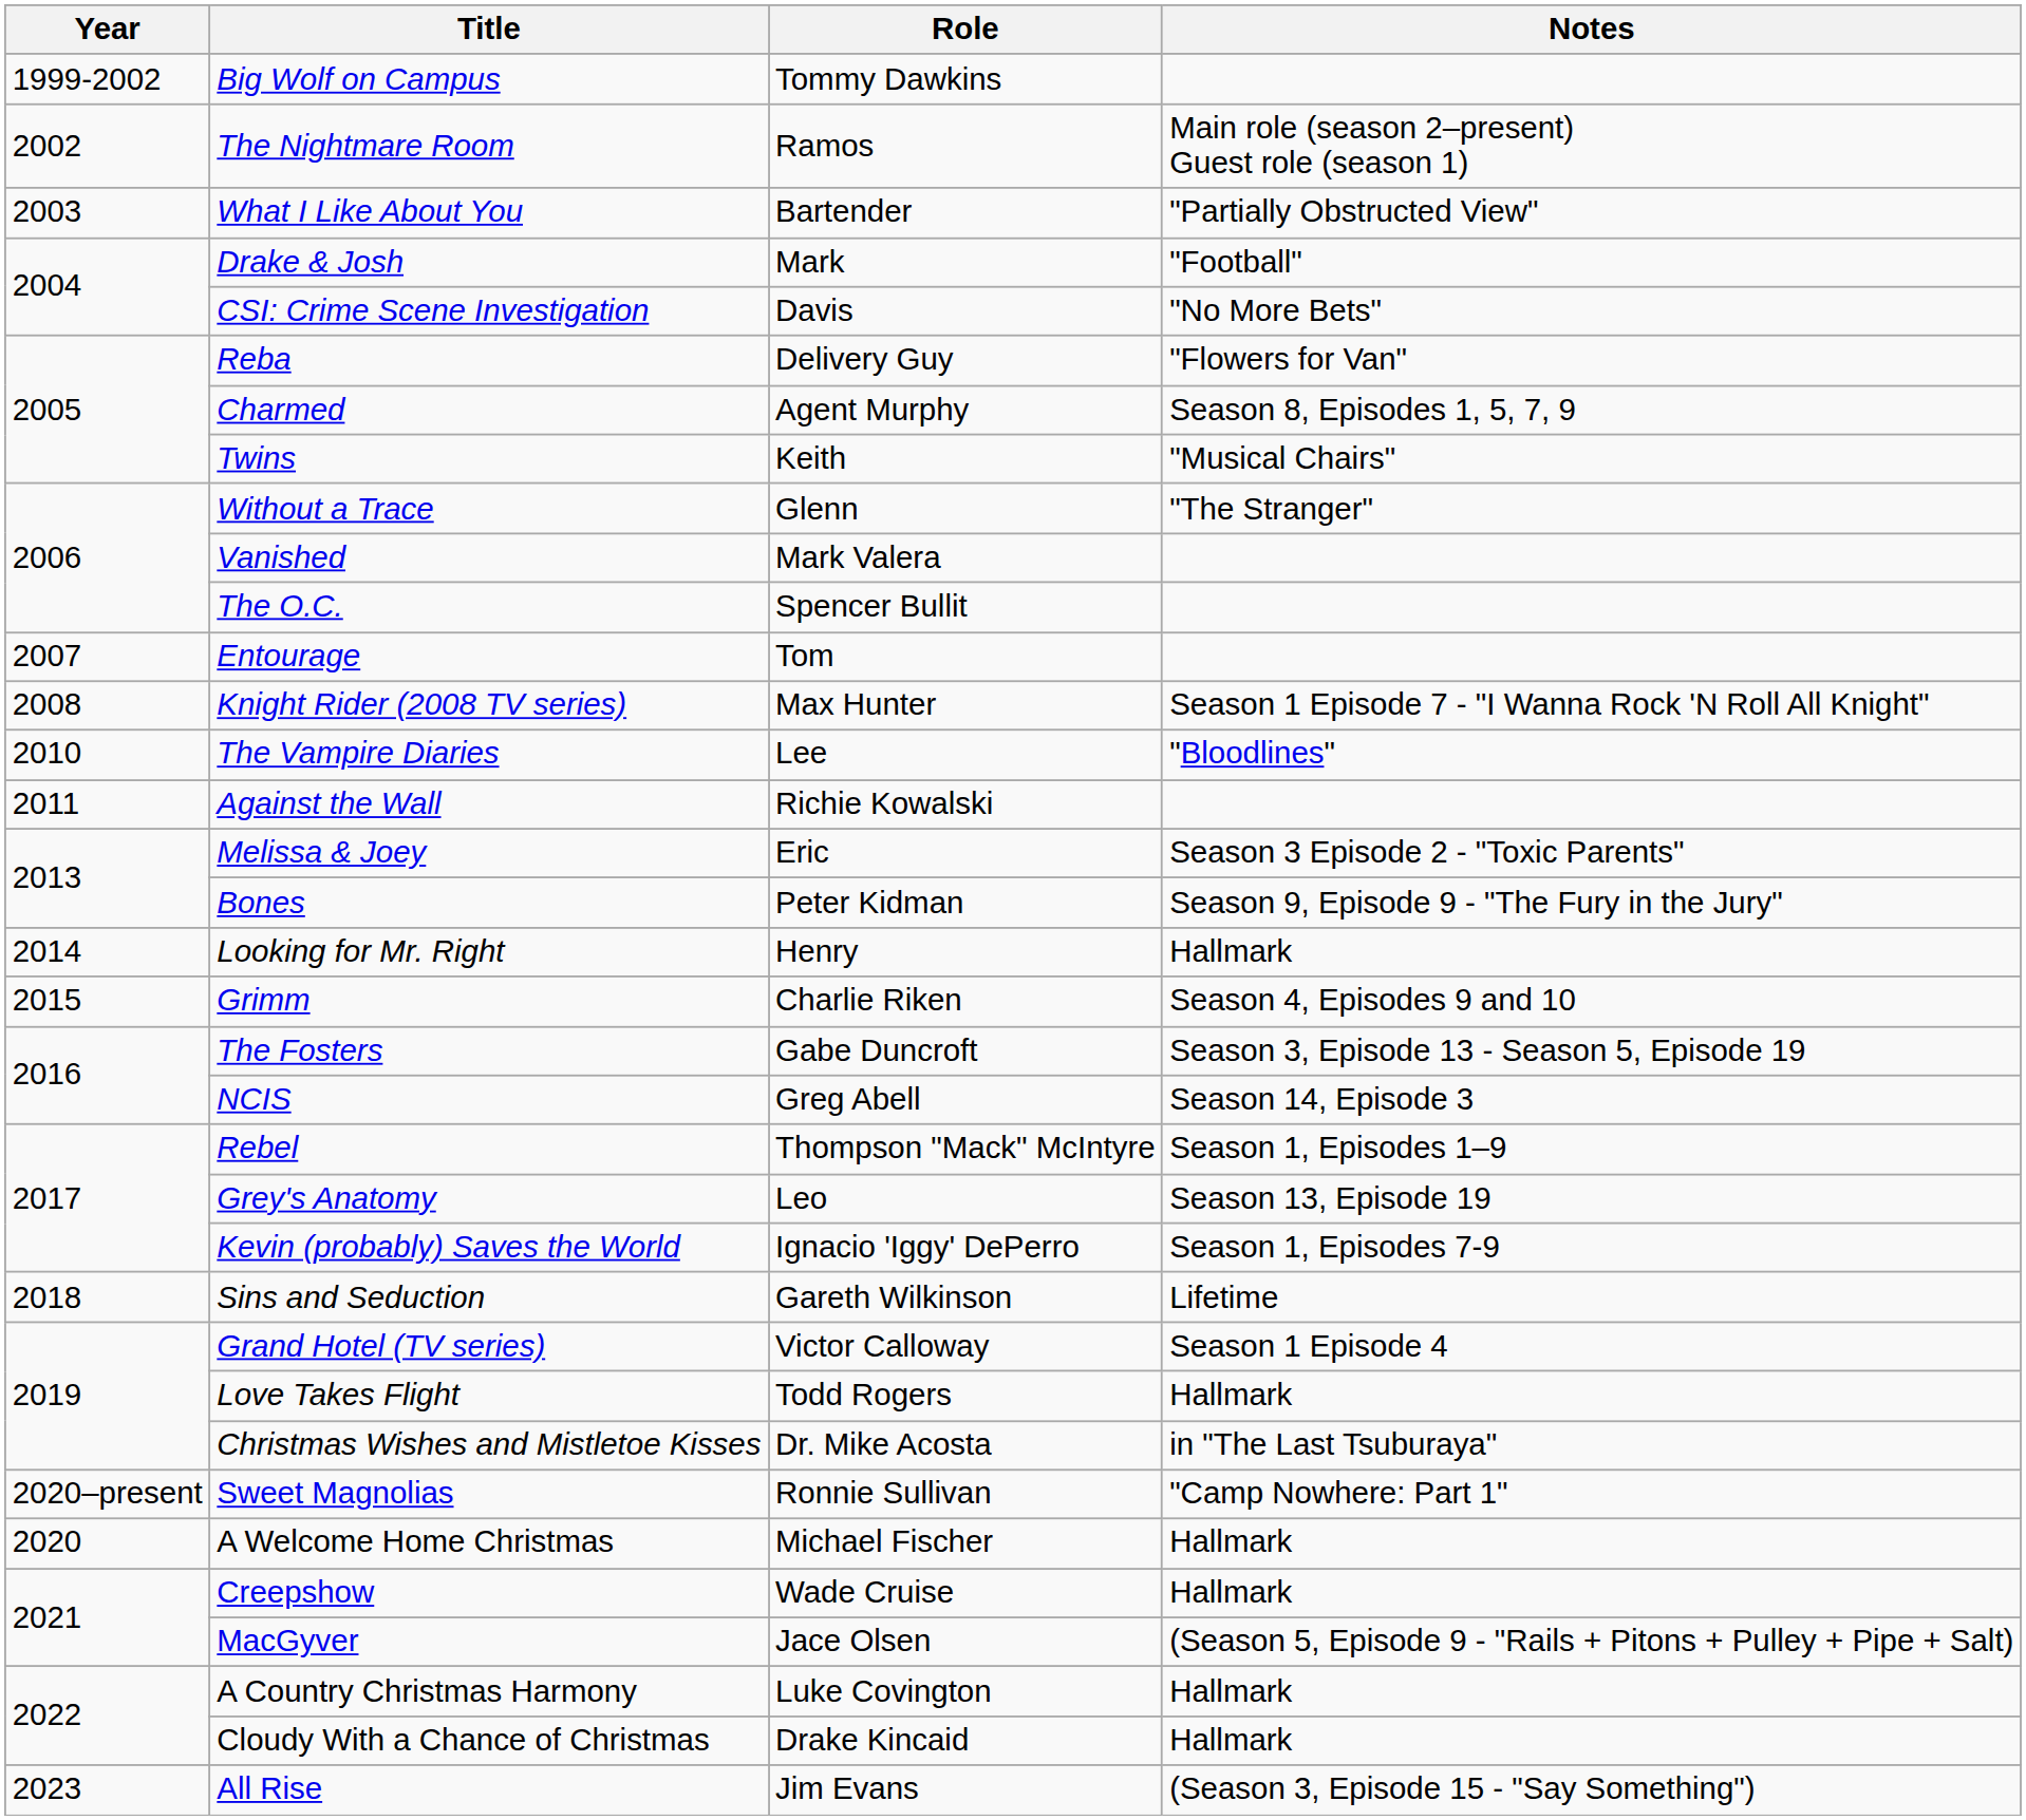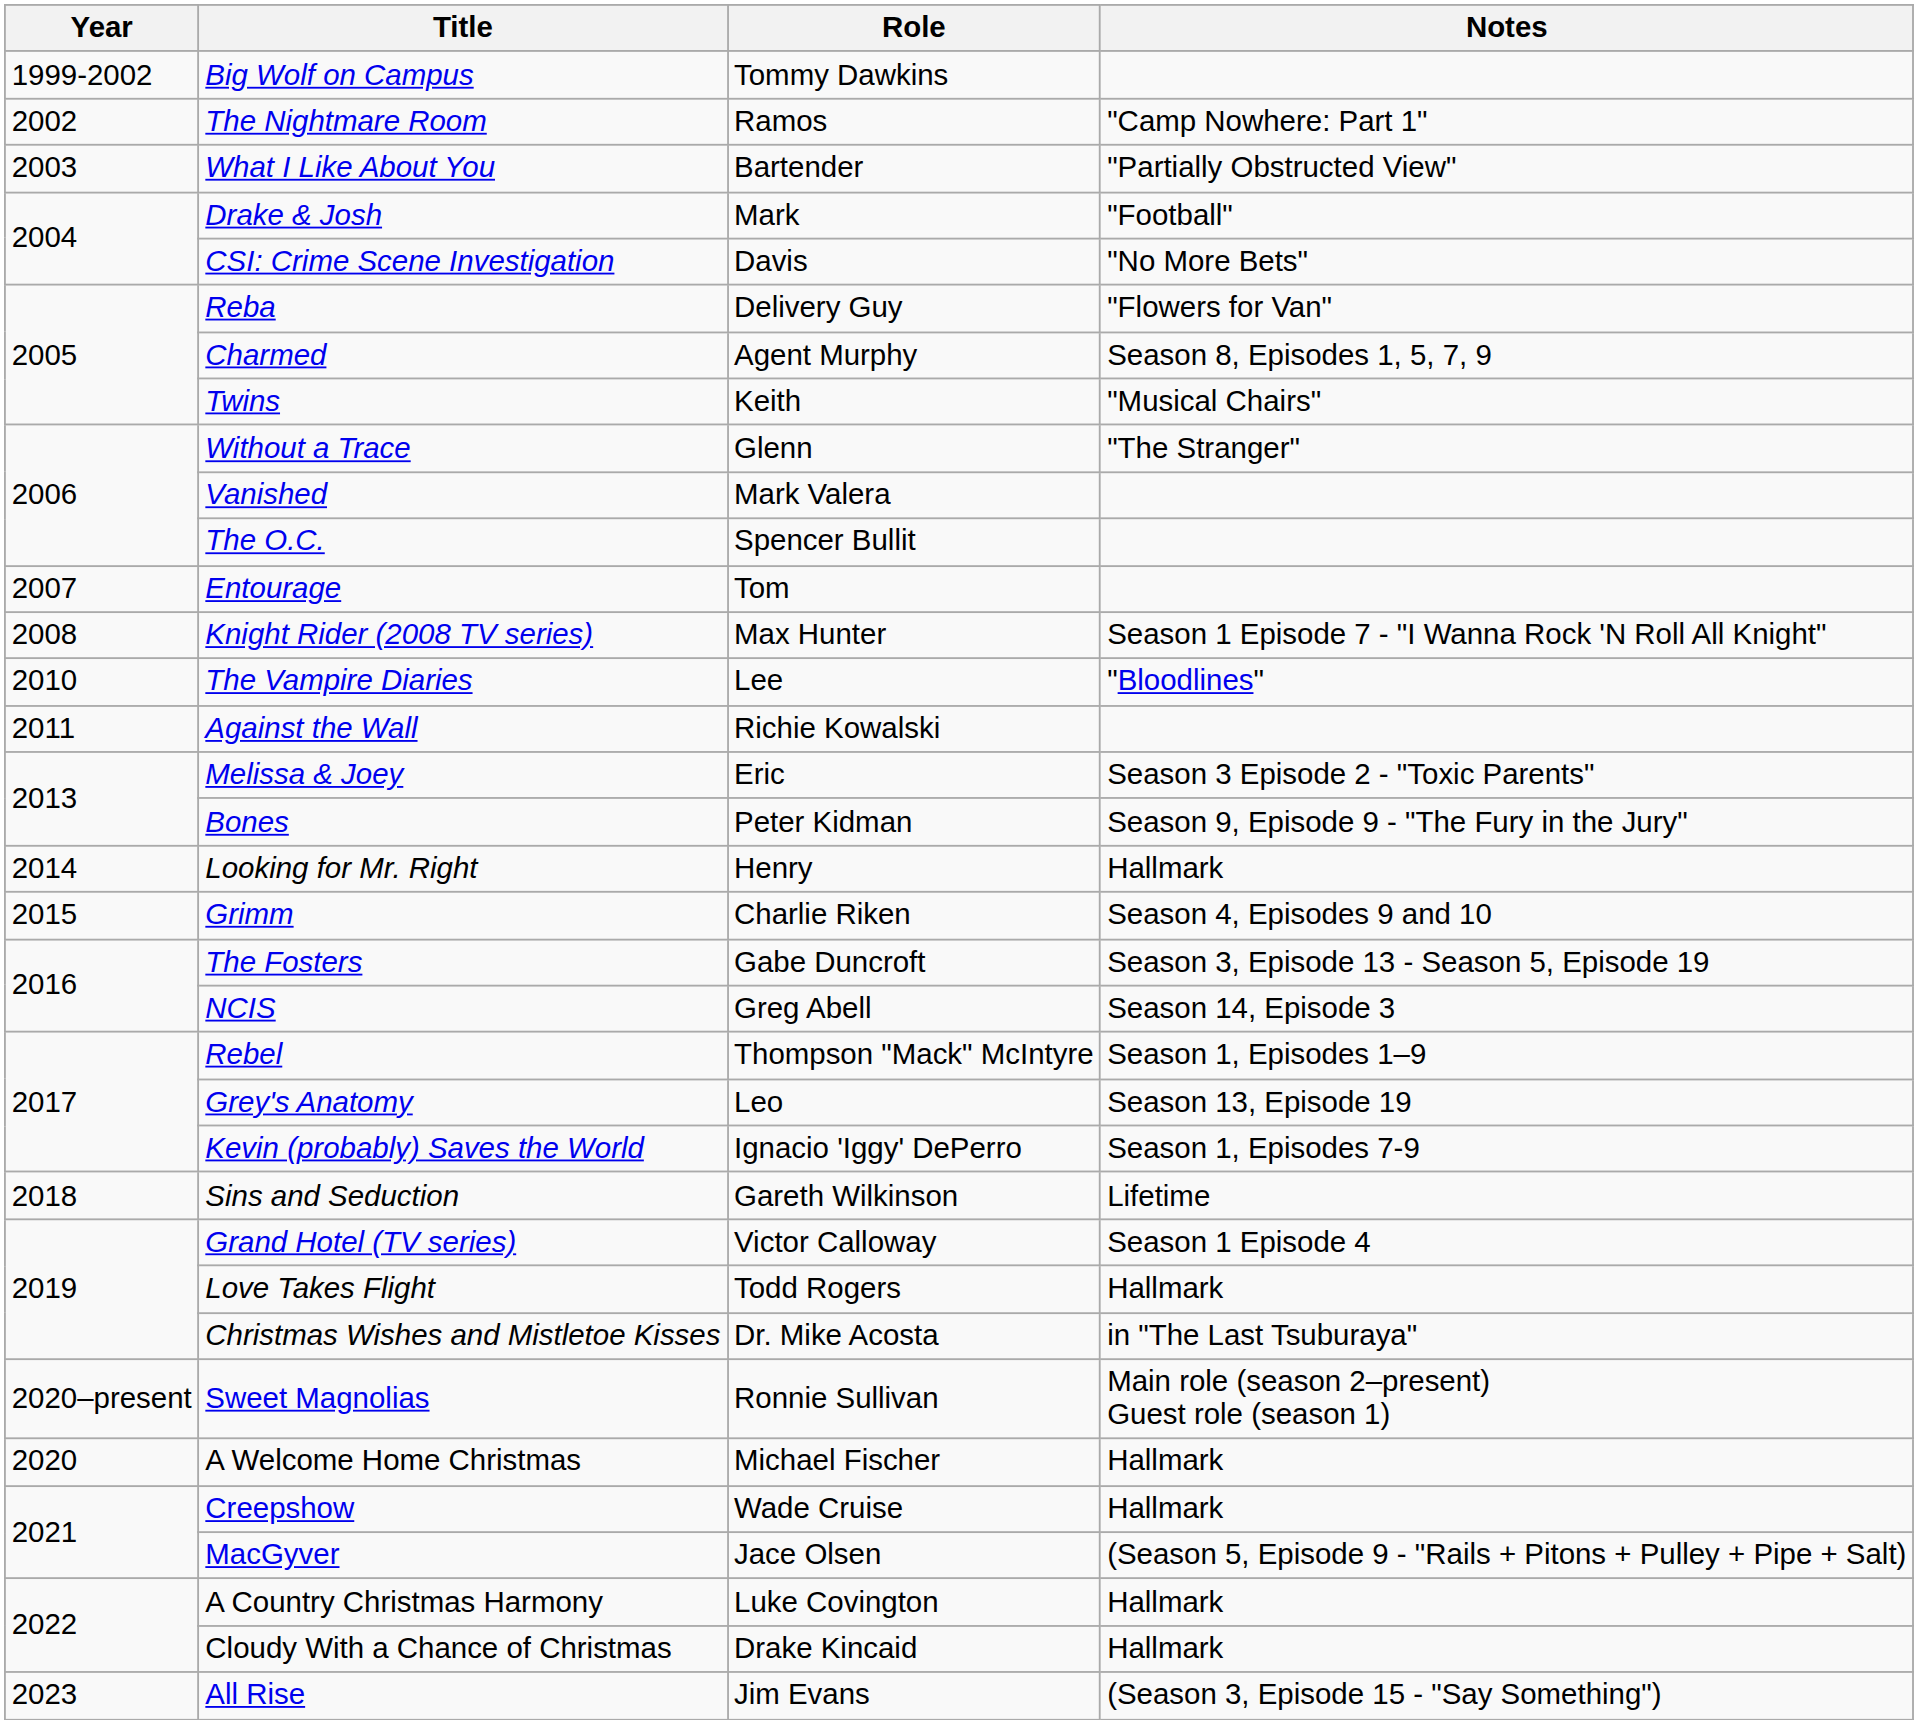 <table class="wikitable">
 <tr>
 <th>Year</th>
 <th>Title</th>
 <th>Role</th>
 <th>Notes</th>
 </tr>
 <tr>
 <td>1999-2002</td>
 <td><em><a href='#'>Big Wolf on Campus</a></em></td>
 <td>Tommy Dawkins</td>
 <td></td>
 </tr>
 <tr>
 <td>2002</td>
 <td><em><a href='#'>The Nightmare Room</a></em></td>
 <td>Ramos</td>
-<td>Main role (season 2–present)<br>Guest role (season 1)</td>
+<td>"Camp Nowhere: Part 1"</td>
 </tr>
 <tr>
 <td>2003</td>
 <td><em><a href='#'>What I Like About You</a></em></td>
 <td>Bartender</td>
 <td>"Partially Obstructed View"</td>
 </tr>
 <tr>
 <td rowspan="2">2004</td>
 <td><em><a href='#'>Drake & Josh</a></em></td>
 <td>Mark</td>
 <td>"Football"</td>
 </tr>
 <tr>
 <td><em><a href='#'>CSI: Crime Scene Investigation</a></em></td>
 <td>Davis</td>
 <td>"No More Bets"</td>
 </tr>
 <tr>
 <td rowspan="3">2005</td>
 <td><em><a href='#'>Reba</a></em></td>
 <td>Delivery Guy</td>
 <td>"Flowers for Van"</td>
 </tr>
 <tr>
 <td><em><a href='#'>Charmed</a></em></td>
 <td>Agent Murphy</td>
 <td>Season 8, Episodes 1, 5, 7, 9</td>
 </tr>
 <tr>
 <td><em><a href='#'>Twins</a></em></td>
 <td>Keith</td>
 <td>"Musical Chairs"</td>
 </tr>
 <tr>
 <td rowspan="3">2006</td>
 <td><em><a href='#'>Without a Trace</a></em></td>
 <td>Glenn</td>
 <td>"The Stranger"</td>
 </tr>
 <tr>
 <td><em><a href='#'>Vanished</a></em></td>
 <td>Mark Valera</td>
 <td></td>
 </tr>
 <tr>
 <td><em><a href='#'>The O.C.</a></em></td>
 <td>Spencer Bullit</td>
 <td></td>
 </tr>
 <tr>
 <td>2007</td>
 <td><em><a href='#'>Entourage</a></em></td>
 <td>Tom</td>
 <td></td>
 </tr>
 <tr>
 <td>2008</td>
 <td><em><a href='#'>Knight Rider (2008 TV series)</a></em></td>
 <td>Max Hunter</td>
 <td>Season 1 Episode 7 - "I Wanna Rock 'N Roll All Knight"</td>
 </tr>
 <tr>
 <td>2010</td>
 <td><em><a href='#'>The Vampire Diaries</a></em></td>
 <td>Lee</td>
 <td>"<a href='#'>Bloodlines</a>"</td>
 </tr>
 <tr>
 <td>2011</td>
 <td><em><a href='#'>Against the Wall</a></em></td>
 <td>Richie Kowalski</td>
 <td></td>
 </tr>
 <tr>
 <td rowspan="2">2013</td>
 <td><em><a href='#'>Melissa & Joey</a></em></td>
 <td>Eric</td>
 <td>Season 3 Episode 2 - "Toxic Parents"</td>
 </tr>
 <tr>
 <td><em><a href='#'>Bones</a></em></td>
 <td>Peter Kidman</td>
 <td>Season 9, Episode 9 - "The Fury in the Jury"</td>
 </tr>
 <tr>
 <td>2014</td>
 <td><em>Looking for Mr. Right</em></td>
 <td>Henry</td>
 <td>Hallmark</td>
 </tr>
 <tr>
 <td>2015</td>
 <td><em><a href='#'>Grimm</a></em></td>
 <td>Charlie Riken</td>
 <td>Season 4, Episodes 9 and 10</td>
 </tr>
 <tr>
 <td rowspan="2">2016</td>
 <td><em><a href='#'>The Fosters</a></em></td>
 <td>Gabe Duncroft</td>
 <td>Season 3, Episode 13 - Season 5, Episode 19</td>
 </tr>
 <tr>
 <td><em><a href='#'>NCIS</a></em></td>
 <td>Greg Abell</td>
 <td>Season 14, Episode 3</td>
 </tr>
 <tr>
 <td rowspan="3">2017</td>
 <td><em><a href='#'>Rebel</a></em></td>
 <td>Thompson "Mack" McIntyre</td>
 <td>Season 1, Episodes 1–9</td>
 </tr>
 <tr>
 <td><em><a href='#'>Grey's Anatomy</a></em></td>
 <td>Leo</td>
 <td>Season 13, Episode 19</td>
 </tr>
 <tr>
 <td><em><a href='#'>Kevin (probably) Saves the World</a></em></td>
 <td>Ignacio 'Iggy' DePerro</td>
 <td>Season 1, Episodes 7-9</td>
 </tr>
 <tr>
 <td>2018</td>
 <td><em>Sins and Seduction</em></td>
 <td>Gareth Wilkinson</td>
 <td>Lifetime</td>
 </tr>
 <tr>
 <td rowspan="3">2019</td>
 <td><em><a href='#'>Grand Hotel (TV series)</a></em></td>
 <td>Victor Calloway</td>
 <td>Season 1 Episode 4</td>
 </tr>
 <tr>
 <td><em>Love Takes Flight</em></td>
 <td>Todd Rogers</td>
 <td>Hallmark</td>
 </tr>
 <tr>
 <td><em>Christmas Wishes and Mistletoe Kisses</td>
 <td>Dr. Mike Acosta</td>
 <td>in "The Last Tsuburaya"</td>
 </tr>
 <tr>
 <td>2020–present</td>
 <td></em><a href='#'>Sweet Magnolias</a><em></td>
 <td>Ronnie Sullivan</td>
-<td>"Camp Nowhere: Part 1"</td>
+<td>Main role (season 2–present)<br>Guest role (season 1)</td>
 </tr>
 <tr>
 <td>2020</td>
 <td></em>A Welcome Home Christmas<em></td>
 <td>Michael Fischer</td>
 <td>Hallmark</td>
 </tr>
 <tr>
 <td rowspan="2">2021</td>
 <td></em><a href='#'>Creepshow</a><em></td>
 <td>Wade Cruise</td>
 <td>Hallmark</td>
 </tr>
 <tr>
 <td></em><a href='#'>MacGyver</a><em></td>
 <td>Jace Olsen</td>
 <td>(Season 5, Episode 9 - "Rails + Pitons + Pulley + Pipe + Salt)</td>
 </tr>
 <tr>
 <td rowspan="2">2022</td>
 <td></em>A Country Christmas Harmony<em></td>
 <td>Luke Covington</td>
 <td>Hallmark</td>
 </tr>
 <tr>
 <td></em>Cloudy With a Chance of Christmas<em></td>
 <td>Drake Kincaid</td>
 <td>Hallmark</td>
 </tr>
 <tr>
 <td>2023</td>
 <td></em><a href='#'>All Rise</a><em></td>
 <td>Jim Evans</td>
 <td>(Season 3, Episode 15 - "Say Something")</td>
 </tr>
 </table>
